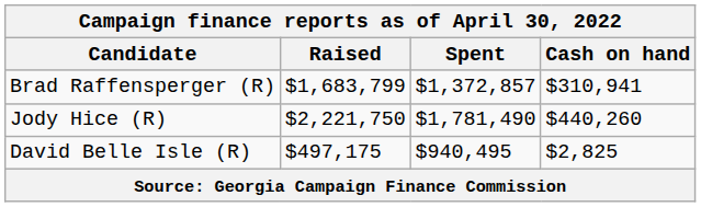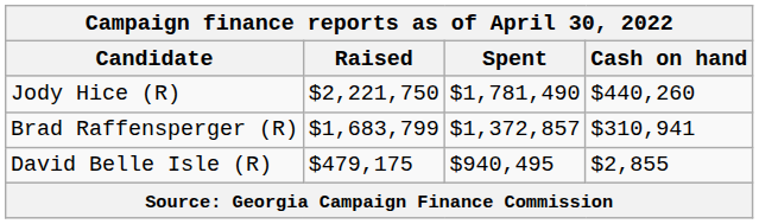 <table class="wikitable sortable">
 <tr>
 <th colspan=4>Campaign finance reports as of April 30, 2022</th>
 </tr>
 <tr style="text-align:center;">
 <th>Candidate</th>
 <th>Raised</th>
 <th>Spent</th>
 <th>Cash on hand</th>
 </tr>
 <tr>
+<td>Jody Hice (R)</td>
+<td>$2,221,750</td>
+<td>$1,781,490</td>
+<td>$440,260</td>
+</tr>
+<tr>
 <td>Brad Raffensperger (R)</td>
 <td>$1,683,799</td>
 <td>$1,372,857</td>
 <td>$310,941</td>
 </tr>
 <tr>
-<td>Jody Hice (R)</td>
-<td>$2,221,750</td>
-<td>$1,781,490</td>
-<td>$440,260</td>
-</tr>
-<tr>
 <td>David Belle Isle (R)</td>
-<td>$497,175</td>
+<td>$479,175</td>
 <td>$940,495</td>
-<td>$2,825</td>
+<td>$2,855</td>
 </tr>
 <tr>
 <th colspan="4"><small>Source: Georgia Campaign Finance Commission</small></th>
 </tr>
 </table>
